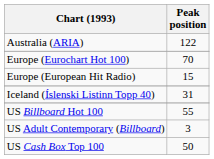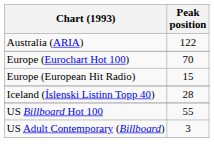 <table class="wikitable sortable">
 <tr>
 <th>Chart (1993)</th>
 <th>Peak<br>position</th>
 </tr>
 <tr>
 <td>Australia (<a href='#'>ARIA</a>)</td>
 <td align="center">122</td>
 </tr>
 <tr>
 </tr>
 <tr>
 </tr>
 <tr>
 <td>Europe (<a href='#'>Eurochart Hot 100</a>)</td>
 <td align="center">70</td>
 </tr>
 <tr>
 <td>Europe (European Hit Radio)</td>
 <td align="center">15</td>
 </tr>
 <tr>
 </tr>
 <tr>
 <td>Iceland (<a href='#'>Íslenski Listinn Topp 40</a>)</td>
-<td align="center">31</td>
+<td align="center">28</td>
 </tr>
 <tr>
 </tr>
 <tr>
 <td>US <a href='#'><em>Billboard</em> Hot 100</a></td>
 <td align="center">55</td>
 </tr>
 <tr>
 <td>US <a href='#'>Adult Contemporary</a> (<em><a href='#'>Billboard</a></em>)</td>
 <td align="center">3</td>
 </tr>
-<tr>
-<td>US <a href='#'><em>Cash Box</em> Top 100</a></td>
-<td align="center">50</td>
-</tr>
 </table>
